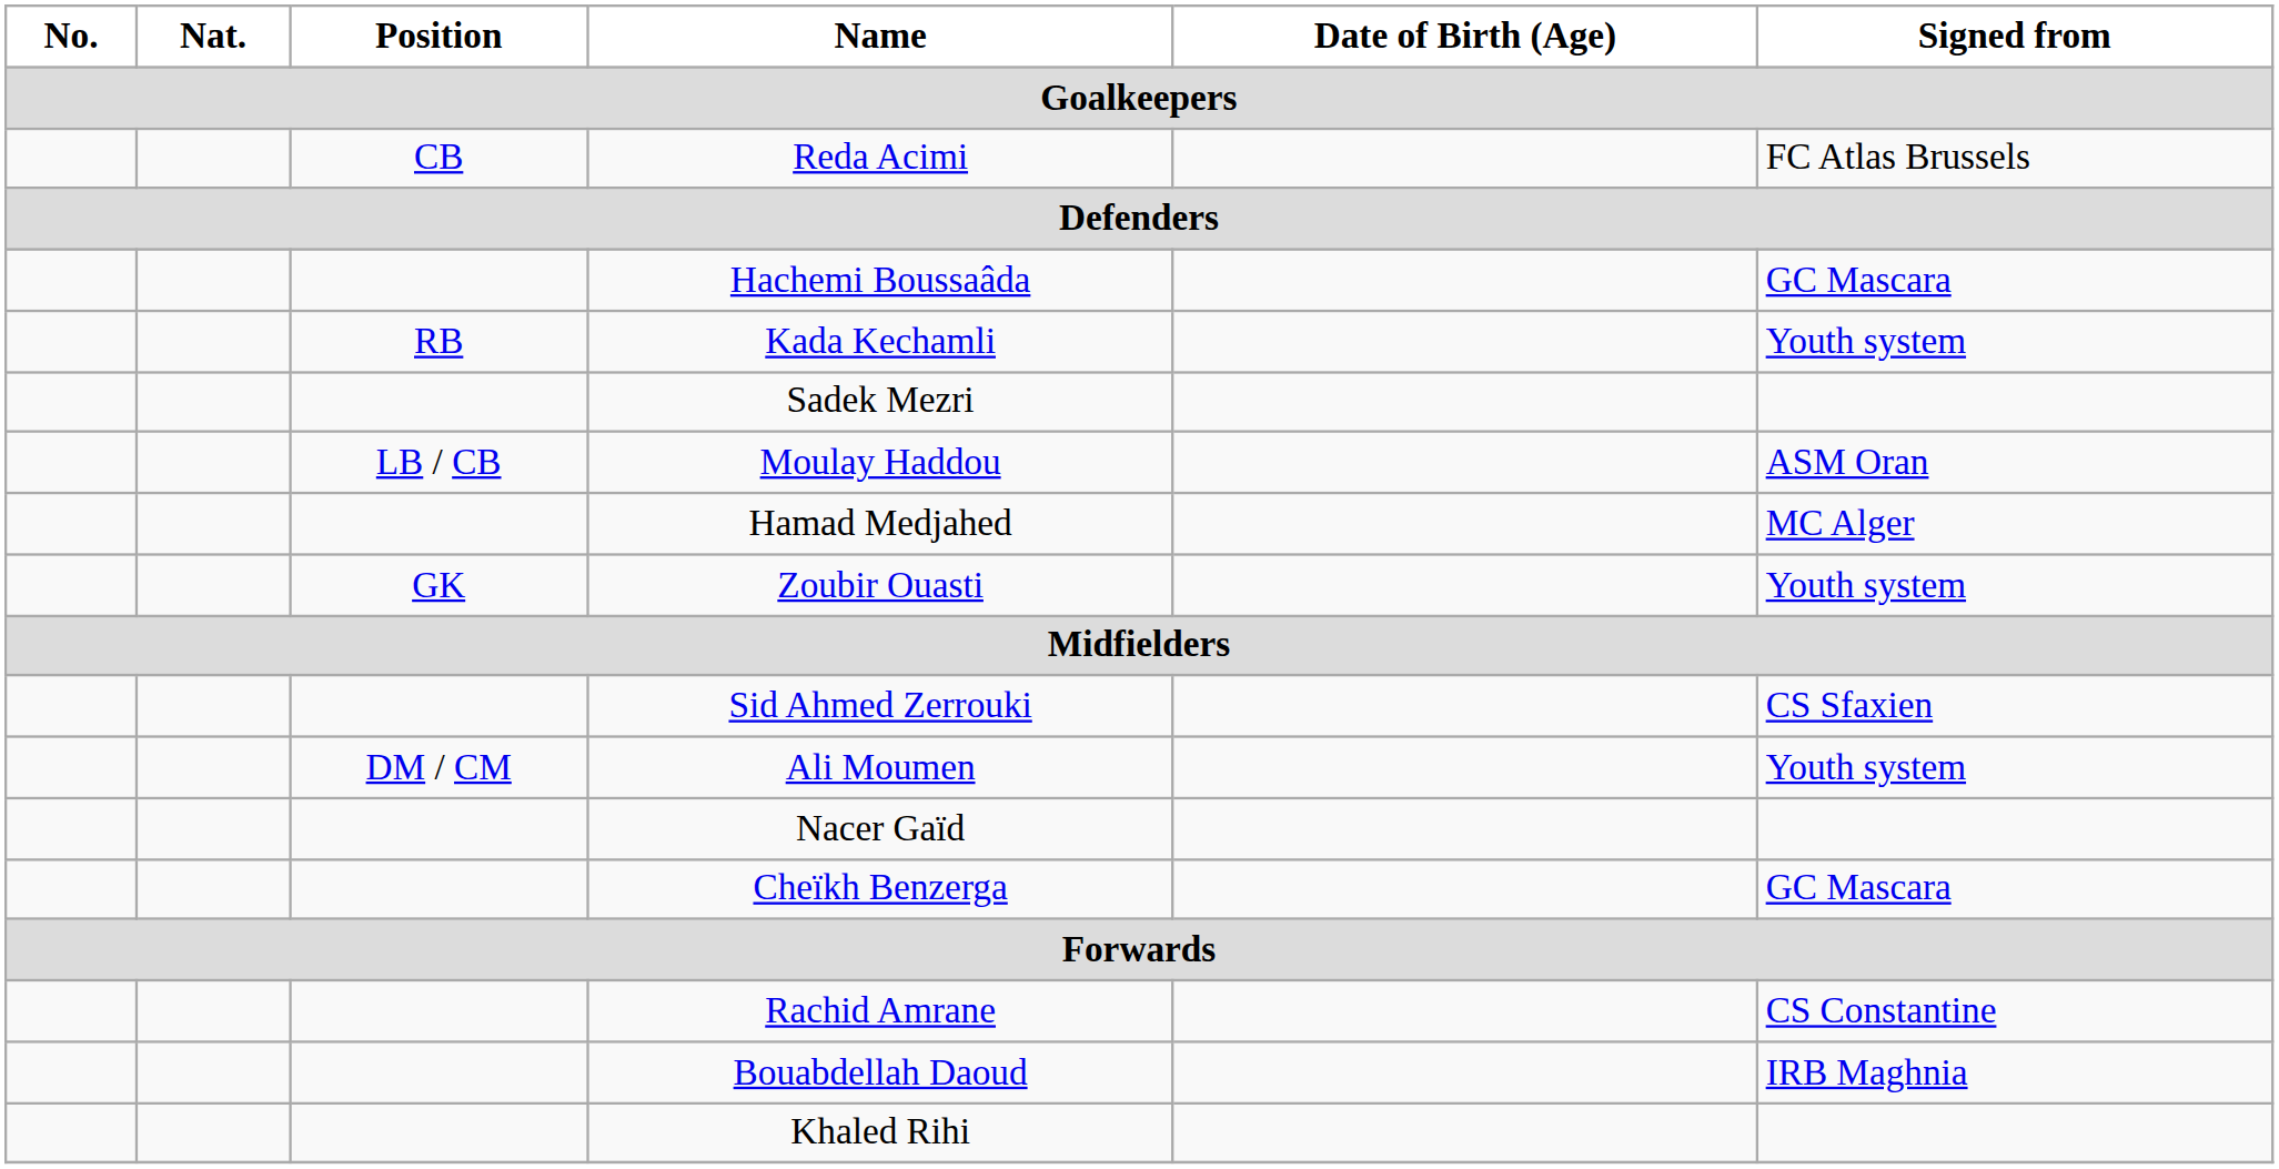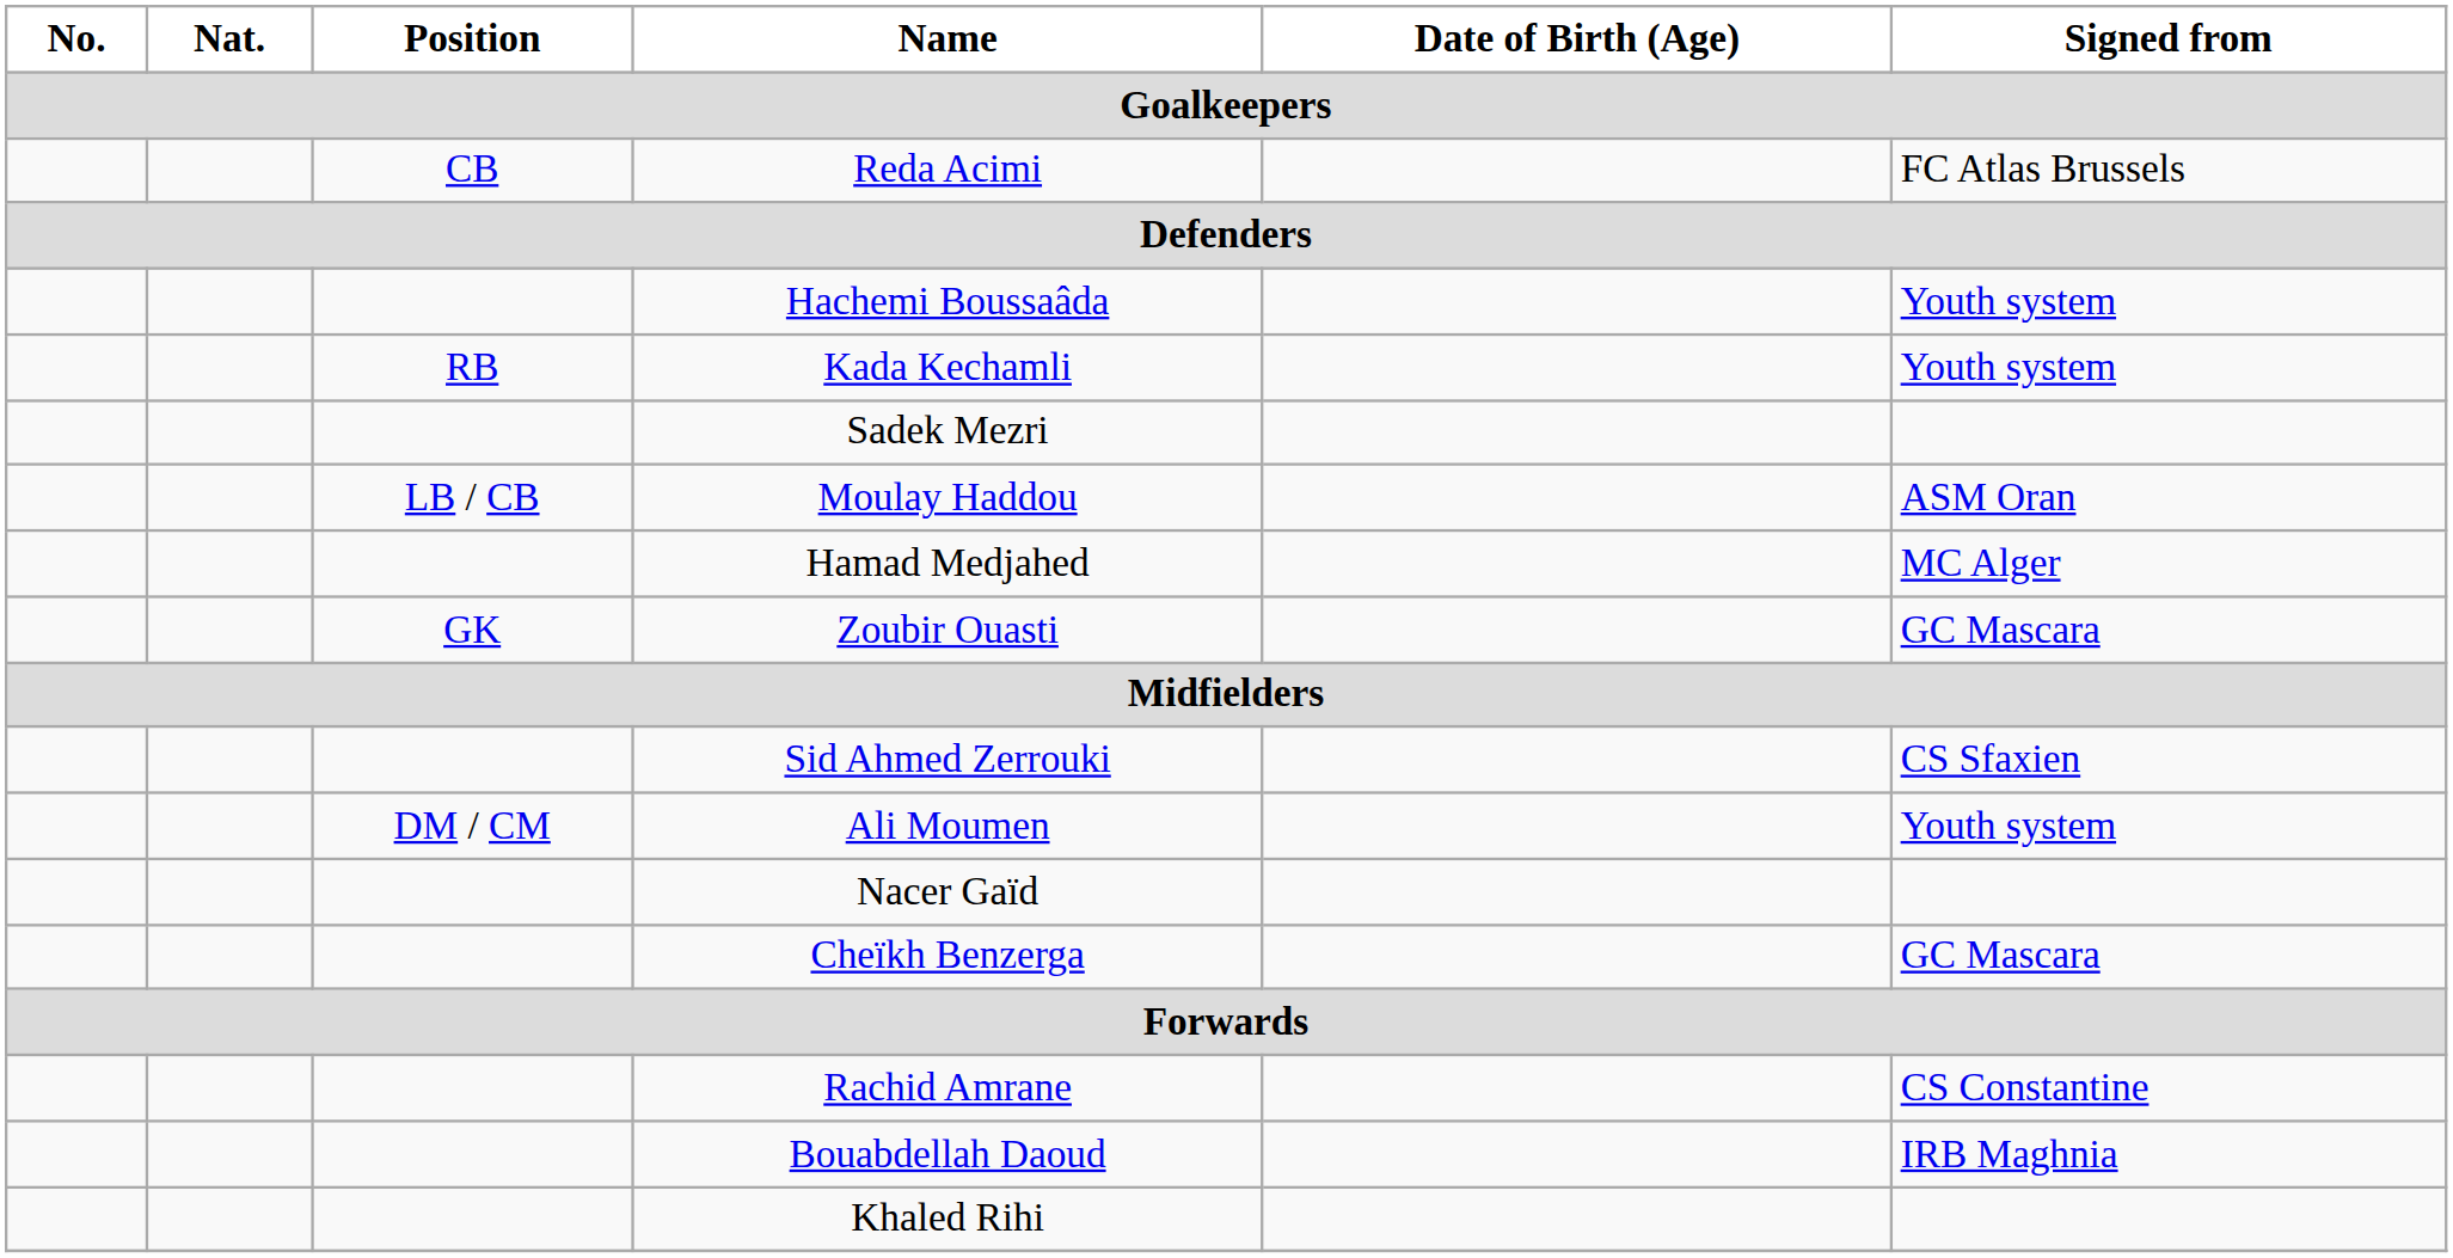 <table class="wikitable" style="text-align:center; font-size:90%; width:70%">
 <tr>
 <th style="background:white; color:black; text-align:center;">No.</th>
 <th style="background:white; color:black; text-align:center;">Nat.</th>
 <th style="background:white; color:black; text-align:center;">Position</th>
 <th style="background:white; color:black; text-align:center;">Name</th>
 <th style="background:white; color:black; text-align:center;">Date of Birth (Age)</th>
 <th style="background:white; color:black; text-align:center;">Signed from</th>
 </tr>
 <tr>
 <th colspan=10 style="background:#DCDCDC; text-align:center;">Goalkeepers</th>
 </tr>
 <tr>
 <td></td>
 <td></td>
 <td><a href='#'>CB</a></td>
 <td><a href='#'>Reda Acimi</a></td>
 <td></td>
 <td style="text-align:left"> FC Atlas Brussels</td>
 </tr>
 <tr>
 <th colspan=10 style="background:#DCDCDC; text-align:center;">Defenders</th>
 </tr>
 <tr>
 <td></td>
 <td></td>
 <td></td>
 <td><a href='#'>Hachemi Boussaâda</a></td>
 <td></td>
-<td style="text-align:left"> <a href='#'>GC Mascara</a></td>
+<td style="text-align:left"> <a href='#'>Youth system</a></td>
 </tr>
 <tr>
 <td></td>
 <td></td>
 <td><a href='#'>RB</a></td>
 <td><a href='#'>Kada Kechamli</a></td>
 <td></td>
 <td style="text-align:left"> <a href='#'>Youth system</a></td>
 </tr>
 <tr>
 <td></td>
 <td></td>
 <td></td>
 <td>Sadek Mezri</td>
 <td></td>
 <td style="text-align:left"></td>
 </tr>
 <tr>
 <td></td>
 <td></td>
 <td><a href='#'>LB</a> / <a href='#'>CB</a></td>
 <td><a href='#'>Moulay Haddou</a></td>
 <td></td>
 <td style="text-align:left"> <a href='#'>ASM Oran</a></td>
 </tr>
 <tr>
 <td></td>
 <td></td>
 <td></td>
 <td>Hamad Medjahed</td>
 <td></td>
 <td style="text-align:left"> <a href='#'>MC Alger</a></td>
 </tr>
 <tr>
 <td></td>
 <td></td>
 <td><a href='#'>GK</a></td>
 <td><a href='#'>Zoubir Ouasti</a></td>
 <td></td>
-<td style="text-align:left"> <a href='#'>Youth system</a></td>
+<td style="text-align:left"> <a href='#'>GC Mascara</a></td>
 </tr>
 <tr>
 <th colspan=10 style="background:#DCDCDC; text-align:center;">Midfielders</th>
 </tr>
 <tr>
 <td></td>
 <td></td>
 <td></td>
 <td><a href='#'>Sid Ahmed Zerrouki</a></td>
 <td></td>
 <td style="text-align:left"> <a href='#'>CS Sfaxien</a></td>
 </tr>
 <tr>
 <td></td>
 <td></td>
 <td><a href='#'>DM</a> / <a href='#'>CM</a></td>
 <td><a href='#'>Ali Moumen</a></td>
 <td></td>
 <td style="text-align:left"> <a href='#'>Youth system</a></td>
 </tr>
 <tr>
 <td></td>
 <td></td>
 <td></td>
 <td>Nacer Gaïd</td>
 <td></td>
 <td style="text-align:left"></td>
 </tr>
 <tr>
 <td></td>
 <td></td>
 <td></td>
 <td><a href='#'>Cheïkh Benzerga</a></td>
 <td></td>
 <td style="text-align:left"> <a href='#'>GC Mascara</a></td>
 </tr>
 <tr>
 <th colspan=10 style="background:#DCDCDC; text-align:center;">Forwards</th>
 </tr>
 <tr>
 <td></td>
 <td></td>
 <td></td>
 <td><a href='#'>Rachid Amrane</a></td>
 <td></td>
 <td style="text-align:left"> <a href='#'>CS Constantine</a></td>
 </tr>
 <tr>
 <td></td>
 <td></td>
 <td></td>
 <td><a href='#'>Bouabdellah Daoud</a></td>
 <td></td>
 <td style="text-align:left"> <a href='#'>IRB Maghnia</a></td>
 </tr>
 <tr>
 <td></td>
 <td></td>
 <td></td>
 <td>Khaled Rihi</td>
 <td></td>
 <td style="text-align:left"></td>
 </tr>
 <tr>
 </tr>
 </table>
